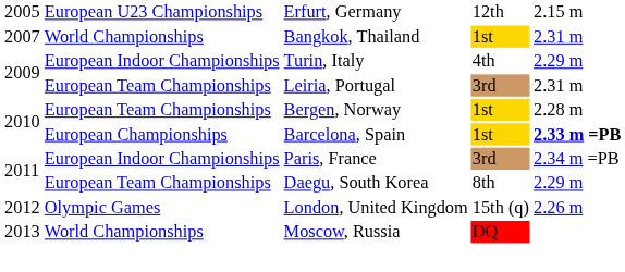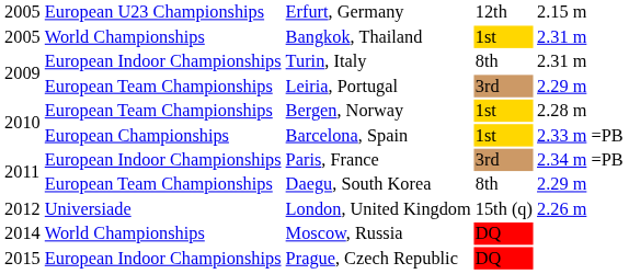 <table>
 <tr>
 <td>2005</td>
 <td><a href='#'>European U23 Championships</a></td>
 <td><a href='#'>Erfurt</a>, Germany</td>
 <td>12th</td>
 <td>2.15 m</td>
 </tr>
 <tr>
-<td>2007</td>
+<td>2005</td>
 <td><a href='#'>World Championships</a></td>
 <td><a href='#'>Bangkok</a>, Thailand</td>
 <td bgcolor=gold>1st</td>
 <td><a href='#'>2.31 m</a></td>
 </tr>
 <tr>
 <td rowspan=2>2009</td>
 <td><a href='#'>European Indoor Championships</a></td>
 <td><a href='#'>Turin</a>, Italy</td>
-<td>4th</td>
-<td><a href='#'>2.29 m</a></td>
+<td>8th</td>
+<td>2.31 m</td>
 </tr>
 <tr>
 <td><a href='#'>European Team Championships</a></td>
 <td><a href='#'>Leiria</a>, Portugal</td>
 <td bgcolor=CC9966>3rd</td>
-<td>2.31 m</td>
+<td><a href='#'>2.29 m</a></td>
 </tr>
 <tr>
 <td rowspan=2>2010</td>
 <td><a href='#'>European Team Championships</a></td>
 <td><a href='#'>Bergen</a>, Norway</td>
 <td bgcolor=gold>1st</td>
 <td>2.28 m</td>
 </tr>
 <tr>
 <td><a href='#'>European Championships</a></td>
 <td><a href='#'>Barcelona</a>, Spain</td>
 <td bgcolor=gold>1st</td>
-<td><strong><a href='#'>2.33 m</a> =PB</strong></td>
+<td><a href='#'>2.33 m</a> =PB</td>
 </tr>
 <tr>
 <td rowspan=2>2011</td>
 <td><a href='#'>European Indoor Championships</a></td>
 <td><a href='#'>Paris</a>, France</td>
 <td bgcolor=CC9966>3rd</td>
 <td><a href='#'>2.34 m</a> =PB</td>
 </tr>
 <tr>
 <td><a href='#'>European Team Championships</a></td>
 <td><a href='#'>Daegu</a>, South Korea</td>
 <td>8th</td>
 <td><a href='#'>2.29 m</a></td>
 </tr>
 <tr>
 <td>2012</td>
-<td><a href='#'>Olympic Games</a></td>
+<td><a href='#'>Universiade</a></td>
 <td><a href='#'>London</a>, United Kingdom</td>
 <td>15th (q)</td>
 <td><a href='#'>2.26 m</a></td>
 </tr>
 <tr>
-<td>2013</td>
+<td>2014</td>
 <td><a href='#'>World Championships</a></td>
 <td><a href='#'>Moscow</a>, Russia</td>
 <td bgcolor=red>DQ</td>
 <td><a href='#'></a></td>
 </tr>
+<tr>
+<td>2015</td>
+<td><a href='#'>European Indoor Championships</a></td>
+<td><a href='#'>Prague</a>, Czech Republic</td>
+<td bgcolor=red>DQ</td>
+<td><a href='#'></a></td>
+</tr>
 </table>
